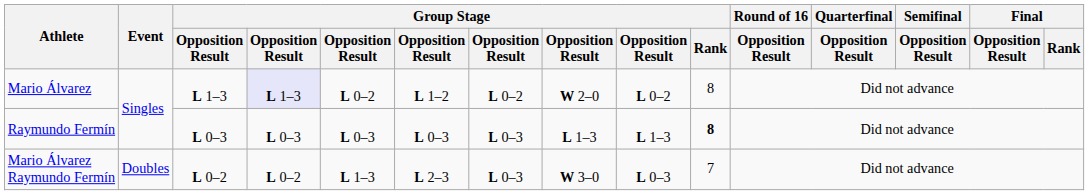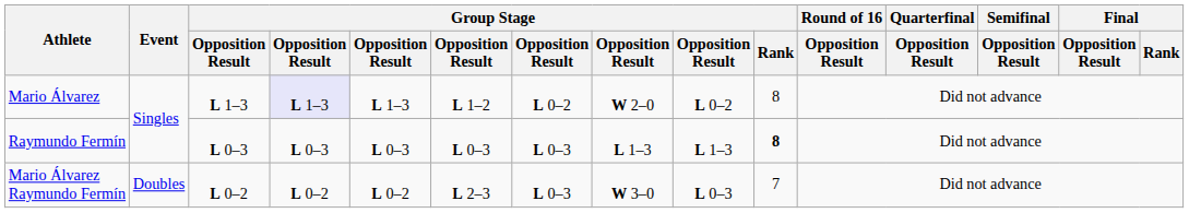 <table class=wikitable style="font-size:90%">
 <tr>
 <th rowspan="2">Athlete</th>
 <th rowspan="2">Event</th>
 <th colspan="8">Group Stage</th>
 <th>Round of 16</th>
 <th>Quarterfinal</th>
 <th>Semifinal</th>
 <th colspan=2>Final</th>
 </tr>
 <tr>
 <th>Opposition<br>Result</th>
 <th>Opposition<br>Result</th>
 <th>Opposition<br>Result</th>
 <th>Opposition<br>Result</th>
 <th>Opposition<br>Result</th>
 <th>Opposition<br>Result</th>
 <th>Opposition<br>Result</th>
 <th>Rank</th>
 <th>Opposition<br>Result</th>
 <th>Opposition<br>Result</th>
 <th>Opposition<br>Result</th>
 <th>Opposition<br>Result</th>
 <th>Rank</th>
 </tr>
 <tr align=center>
 <td align=left><a href='#'>Mario Álvarez</a></td>
 <td align=left rowspan=2><a href='#'>Singles</a></td>
 <td><br><strong>L</strong> 1–3</td>
 <td style="background: lavender;"><br><strong>L</strong> 1–3</td>
-<td><br><strong>L</strong> 0–2</td>
+<td><br><strong>L</strong> 1–3</td>
 <td><br><strong>L</strong> 1–2</td>
 <td><br><strong>L</strong> 0–2</td>
 <td><br><strong>W</strong> 2–0</td>
 <td><br><strong>L</strong> 0–2</td>
 <td>8</td>
 <td colspan=5>Did not advance</td>
 </tr>
 <tr align=center>
 <td align=left><a href='#'>Raymundo Fermín</a></td>
 <td><br><strong>L</strong> 0–3</td>
 <td><br><strong>L</strong> 0–3</td>
 <td><br><strong>L</strong> 0–3</td>
 <td><br><strong>L</strong> 0–3</td>
 <td><br><strong>L</strong> 0–3</td>
 <td><br><strong>L</strong> 1–3</td>
 <td><br><strong>L</strong> 1–3</td>
 <td><strong>8</strong></td>
 <td colspan=5>Did not advance</td>
 </tr>
 <tr align=center>
 <td align=left><a href='#'>Mario Álvarez</a><br><a href='#'>Raymundo Fermín</a></td>
 <td align=left><a href='#'>Doubles</a></td>
 <td><br><strong>L</strong> 0–2</td>
 <td><br><strong>L</strong> 0–2</td>
-<td><br><strong>L</strong> 1–3</td>
+<td><br><strong>L</strong> 0–2</td>
 <td><br><strong>L</strong> 2–3</td>
 <td><br><strong>L</strong> 0–3</td>
 <td><br><strong>W</strong> 3–0</td>
 <td><br><strong>L</strong> 0–3</td>
 <td>7</td>
 <td colspan=5>Did not advance</td>
 </tr>
 </table>
